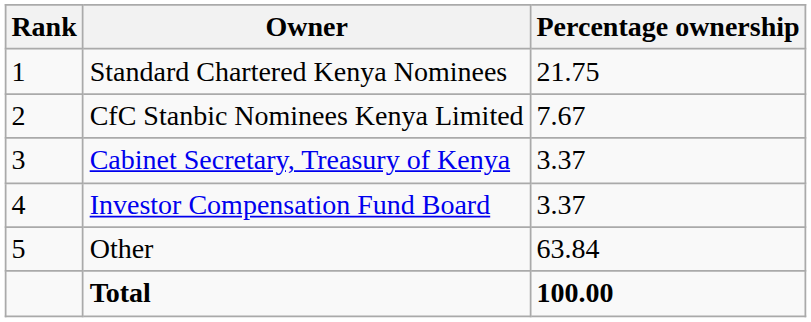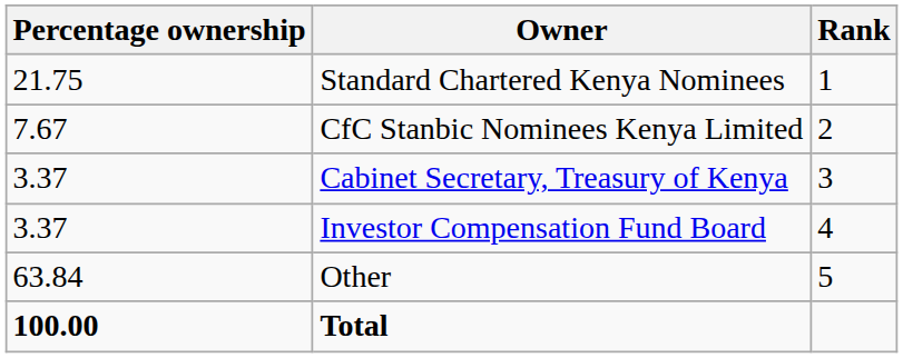 <table class="wikitable sortable" style="margin-left:auto;margin-right:auto">
 <tr>
+<th>Percentage ownership</th>
+<th>Owner</th>
 <th style="width:2em;">Rank</th>
-<th>Owner</th>
-<th>Percentage ownership</th>
 </tr>
 <tr>
+<td>21.75</td>
+<td>Standard Chartered Kenya Nominees</td>
 <td>1</td>
-<td>Standard Chartered Kenya Nominees</td>
-<td>21.75</td>
 </tr>
 <tr>
+<td>7.67</td>
+<td>CfC Stanbic Nominees Kenya Limited</td>
 <td>2</td>
-<td>CfC Stanbic Nominees Kenya Limited</td>
-<td>7.67</td>
 </tr>
 <tr>
+<td>3.37</td>
+<td><a href='#'>Cabinet Secretary, Treasury of Kenya</a></td>
 <td>3</td>
-<td><a href='#'>Cabinet Secretary, Treasury of Kenya</a></td>
-<td>3.37</td>
 </tr>
 <tr>
+<td>3.37</td>
+<td><a href='#'>Investor Compensation Fund Board</a></td>
 <td>4</td>
-<td><a href='#'>Investor Compensation Fund Board</a></td>
-<td>3.37</td>
 </tr>
 <tr>
+<td>63.84</td>
+<td>Other</td>
 <td>5</td>
-<td>Other</td>
-<td>63.84</td>
 </tr>
 <tr>
+<td><strong>100.00</strong></td>
+<td><strong>Total</strong></td>
 <td></td>
-<td><strong>Total</strong></td>
-<td><strong>100.00</strong></td>
 </tr>
 </table>
